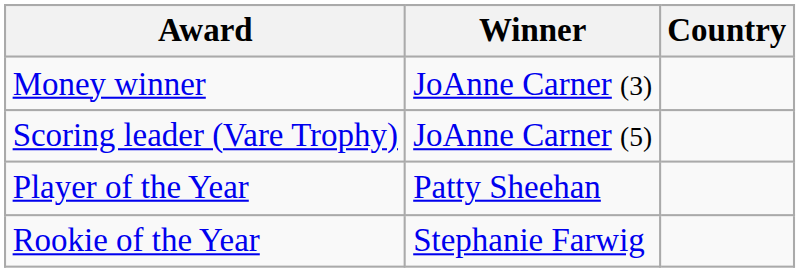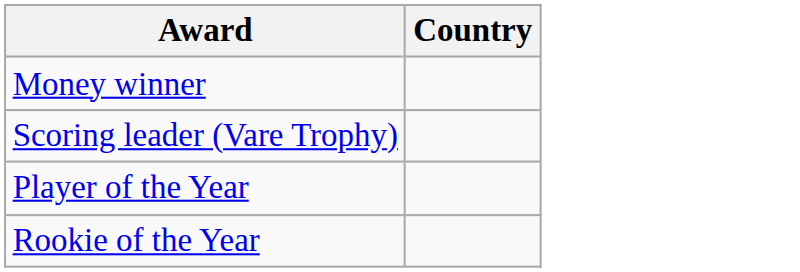 <table class="wikitable">
 <tr>
 <th>Award</th>
-<th>Winner</th>
 <th>Country</th>
 </tr>
 <tr>
 <td><a href='#'>Money winner</a></td>
-<td><a href='#'>JoAnne Carner</a> <small>(3)</small></td>
 <td></td>
 </tr>
 <tr>
 <td><a href='#'>Scoring leader (Vare Trophy)</a></td>
-<td><a href='#'>JoAnne Carner</a> <small>(5)</small></td>
 <td></td>
 </tr>
 <tr>
 <td><a href='#'>Player of the Year</a></td>
-<td><a href='#'>Patty Sheehan</a></td>
 <td></td>
 </tr>
 <tr>
 <td><a href='#'>Rookie of the Year</a></td>
-<td><a href='#'>Stephanie Farwig</a></td>
 <td></td>
 </tr>
 </table>
